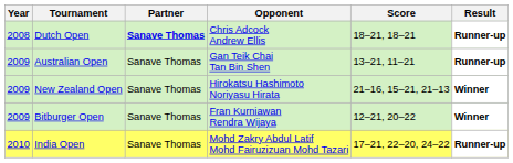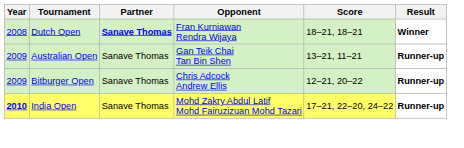 <table class="sortable wikitable" style="font-size: 90%;">
 <tr>
 <th>Year</th>
 <th>Tournament</th>
 <th>Partner</th>
 <th>Opponent</th>
 <th>Score</th>
 <th>Result</th>
 </tr>
 <tr style="background:#D4F1C5">
 <td align="center"><a href='#'>2008</a></td>
 <td align="left"><a href='#'>Dutch Open</a></td>
 <td align="left"><strong> <a href='#'>Sanave Thomas</a></strong></td>
-<td align="left"> <a href='#'>Chris Adcock</a> <br>  <a href='#'>Andrew Ellis</a></td>
+<td align="left"> <a href='#'>Fran Kurniawan</a> <br>  <a href='#'>Rendra Wijaya</a></td>
 <td align="left">18–21, 18–21</td>
-<td style="text-align:left; background:white"> <strong>Runner-up</strong></td>
+<td style="text-align:left; background:white"> <strong>Winner</strong></td>
 </tr>
 <tr style="background:#D4F1C5">
 <td align="center"><a href='#'>2009</a></td>
 <td align="left"><a href='#'>Australian Open</a></td>
 <td align="left"> Sanave Thomas</td>
 <td align="left"> <a href='#'>Gan Teik Chai</a> <br>  <a href='#'>Tan Bin Shen</a></td>
 <td align="left">13–21, 11–21</td>
 <td style="text-align:left; background:white"> <strong>Runner-up</strong></td>
 </tr>
 <tr style="background:#D4F1C5">
 <td align="center"><a href='#'>2009</a></td>
-<td align="left"><a href='#'>New Zealand Open</a></td>
-<td align="left"> Sanave Thomas</td>
-<td align="left"> <a href='#'>Hirokatsu Hashimoto</a> <br>  <a href='#'>Noriyasu Hirata</a></td>
-<td align="left">21–16, 15–21, 21–13</td>
-<td style="text-align:left; background:white"> <strong>Winner</strong></td>
-</tr>
-<tr style="background:#D4F1C5">
-<td align="center"><a href='#'>2009</a></td>
 <td align="left"><a href='#'>Bitburger Open</a></td>
 <td align="left"> Sanave Thomas</td>
-<td align="left"> <a href='#'>Fran Kurniawan</a> <br>  <a href='#'>Rendra Wijaya</a></td>
+<td align="left"> <a href='#'>Chris Adcock</a> <br>  <a href='#'>Andrew Ellis</a></td>
 <td align="left">12–21, 20–22</td>
-<td style="text-align:left; background:white"> <strong>Winner</strong></td>
+<td style="text-align:left; background:white"> <strong>Runner-up</strong></td>
 </tr>
 <tr style="background:#FFFF67">
-<td align="center"><a href='#'>2010</a></td>
+<td align="center"><strong><a href='#'>2010</a></strong></td>
 <td align="left"><a href='#'>India Open</a></td>
 <td align="left"> Sanave Thomas</td>
 <td align="left"> <a href='#'>Mohd Zakry Abdul Latif</a> <br>  <a href='#'>Mohd Fairuzizuan Mohd Tazari</a></td>
 <td align="left">17–21, 22–20, 24–22</td>
 <td style="text-align:left; background:white"> <strong>Runner-up</strong></td>
 </tr>
 </table>
